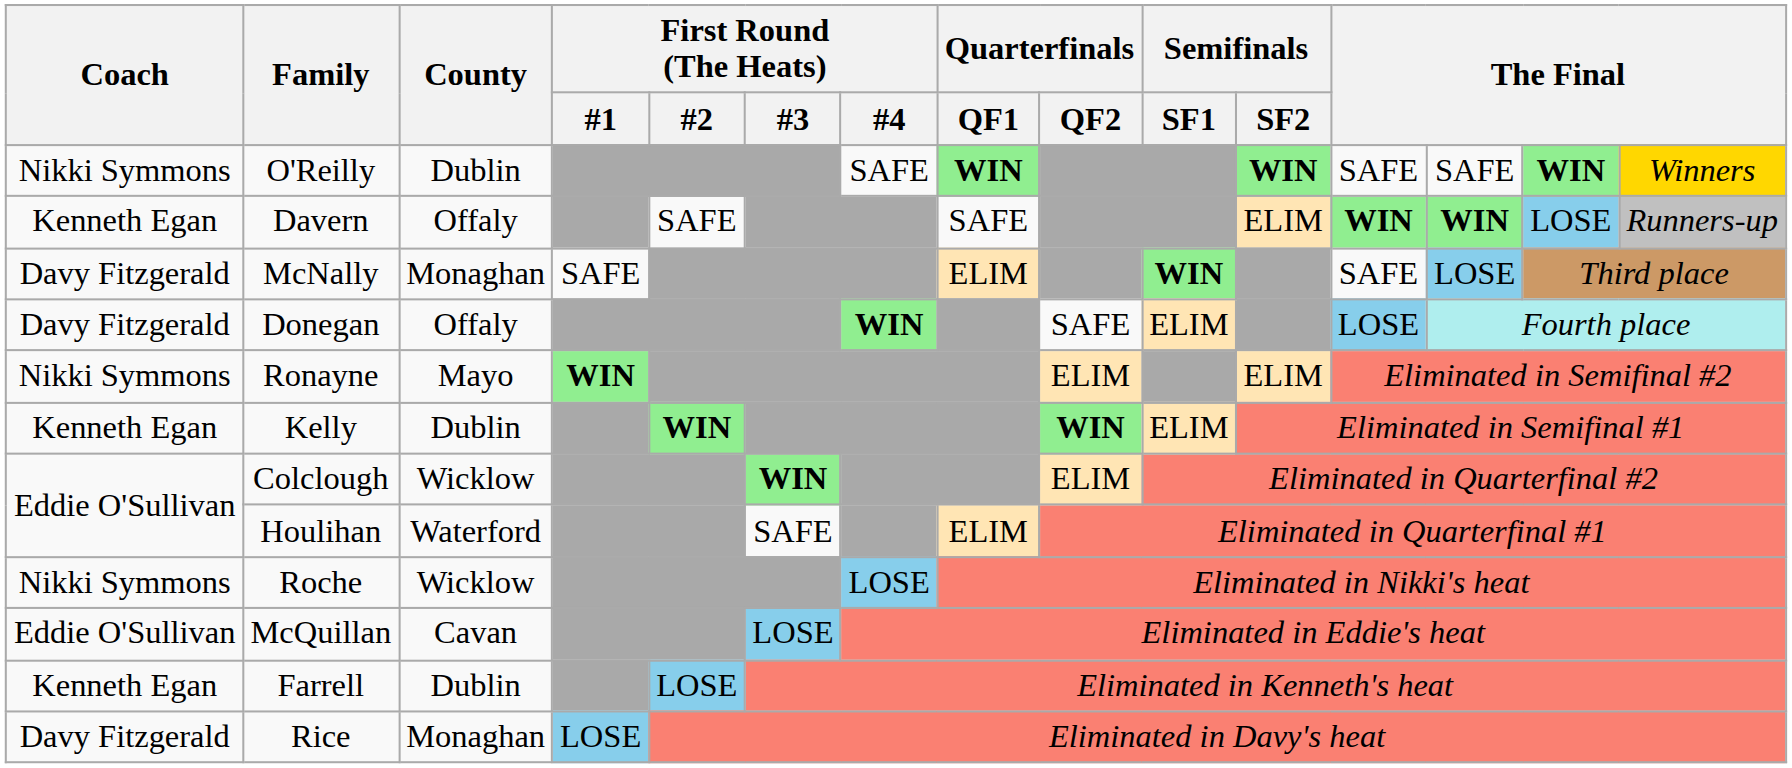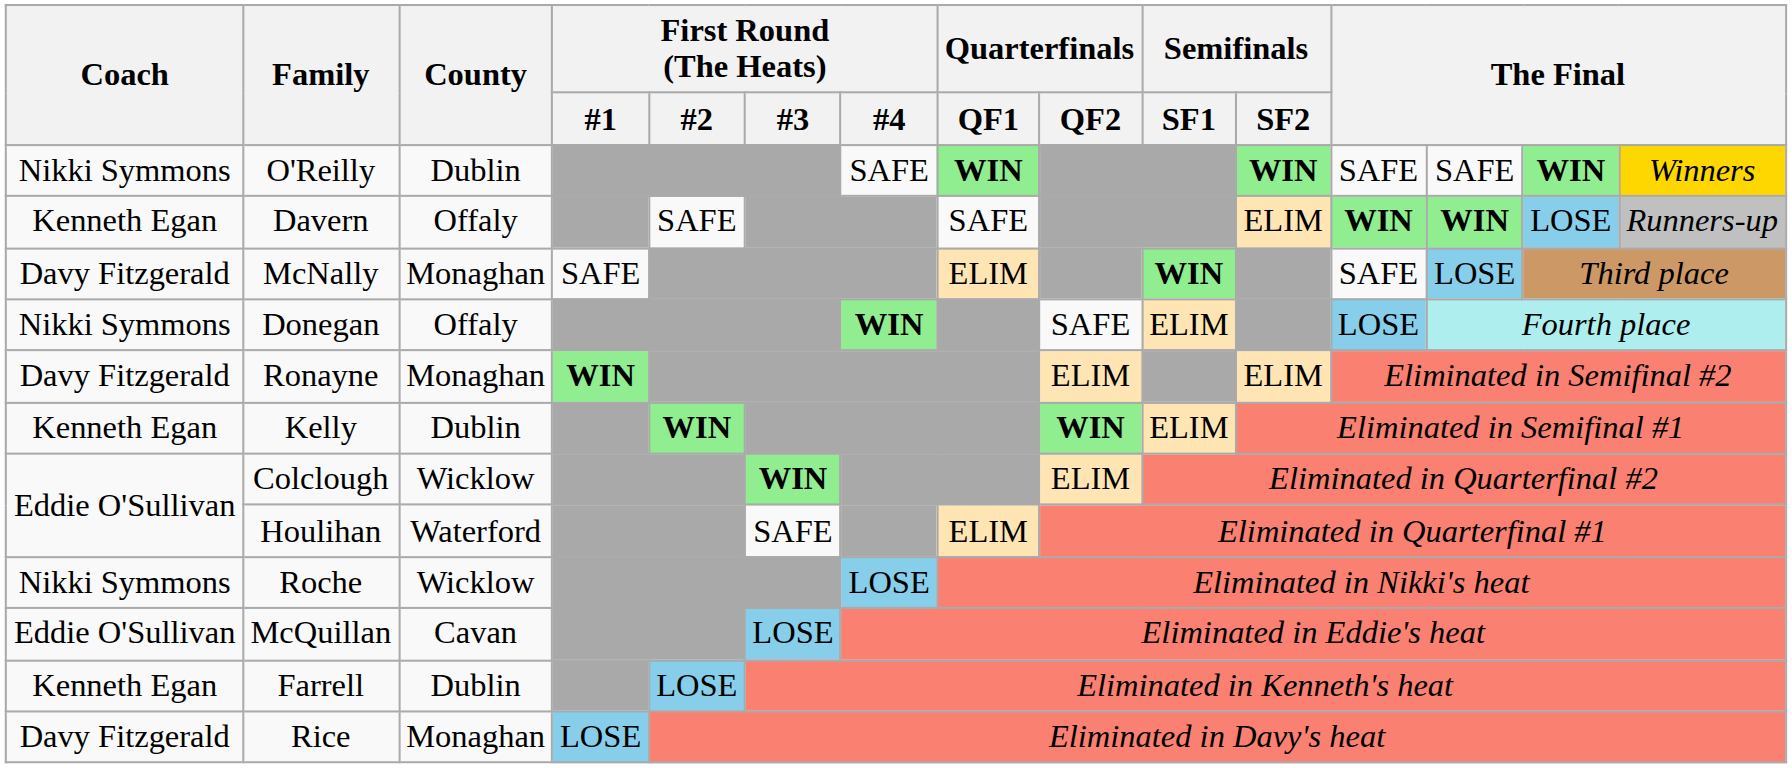 <table class="wikitable sortable" style="margin: auto; text-align: center;">
 <tr>
 <th rowspan="2">Coach</th>
 <th rowspan="2">Family</th>
 <th rowspan="2">County</th>
 <th colspan="4">First Round<br>(The Heats)</th>
 <th colspan="2">Quarterfinals</th>
 <th colspan="2">Semifinals</th>
 <th colspan="4" rowspan="2">The Final</th>
 </tr>
 <tr>
 <th>#1</th>
 <th>#2</th>
 <th>#3</th>
 <th>#4</th>
 <th>QF1</th>
 <th>QF2</th>
 <th>SF1</th>
 <th>SF2</th>
 </tr>
 <tr>
 <td>Nikki Symmons</td>
 <td>O'Reilly</td>
 <td>Dublin</td>
 <td bgcolor="darkgray" colspan="3"></td>
 <td>SAFE</td>
 <td bgcolor="lightgreen"><strong>WIN</strong></td>
 <td bgcolor="darkgray" colspan="2"></td>
 <td bgcolor="lightgreen"><strong>WIN</strong></td>
 <td>SAFE</td>
 <td>SAFE</td>
 <td bgcolor="lightgreen"><strong>WIN</strong></td>
 <td style="background:gold;"><em>Winners</em></td>
 </tr>
 <tr>
 <td>Kenneth Egan</td>
 <td>Davern</td>
 <td>Offaly</td>
 <td bgcolor="darkgray" colspan="1"></td>
 <td>SAFE</td>
 <td bgcolor="darkgray" colspan="2"></td>
 <td>SAFE</td>
 <td bgcolor="darkgray" colspan="2"></td>
 <td style="background:#ffe5b4;">ELIM</td>
 <td bgcolor="lightgreen"><strong>WIN</strong></td>
 <td bgcolor="lightgreen"><strong>WIN</strong></td>
 <td style="background:#87ceeb">LOSE</td>
 <td style="background:silver;"><em>Runners-up</em></td>
 </tr>
 <tr>
 <td>Davy Fitzgerald</td>
 <td>McNally</td>
 <td>Monaghan</td>
 <td>SAFE</td>
 <td bgcolor="darkgray" colspan="3"></td>
 <td style="background:#ffe5b4;">ELIM</td>
 <td bgcolor="darkgray" colspan="1"></td>
 <td bgcolor="lightgreen"><strong>WIN</strong></td>
 <td bgcolor="darkgray" colspan="1"></td>
 <td>SAFE</td>
 <td style="background:#87ceeb">LOSE</td>
 <td colspan="2" style="background:#c96;"><em>Third place</em></td>
 </tr>
 <tr>
-<td>Davy Fitzgerald</td>
+<td>Nikki Symmons</td>
 <td>Donegan</td>
 <td>Offaly</td>
 <td bgcolor="darkgray" colspan="3"></td>
 <td bgcolor="lightgreen"><strong>WIN</strong></td>
 <td bgcolor="darkgray" colspan="1"></td>
 <td>SAFE</td>
 <td style="background:#ffe5b4;">ELIM</td>
 <td bgcolor="darkgray" colspan="1"></td>
 <td style="background:#87ceeb">LOSE</td>
 <td colspan="3" style="background:#afeeee"><em>Fourth place</em></td>
 </tr>
 <tr>
-<td>Nikki Symmons</td>
+<td>Davy Fitzgerald</td>
 <td>Ronayne</td>
-<td>Mayo</td>
+<td>Monaghan</td>
 <td bgcolor="lightgreen"><strong>WIN</strong></td>
 <td bgcolor="darkgray" colspan="4"></td>
 <td style="background:#ffe5b4;">ELIM</td>
 <td bgcolor="darkgray" colspan="1"></td>
 <td style="background:#ffe5b4;">ELIM</td>
 <td colspan="4" style="background:#FA8072;"><em>Eliminated in Semifinal #2</em></td>
 </tr>
 <tr>
 <td>Kenneth Egan</td>
 <td>Kelly</td>
 <td>Dublin</td>
 <td bgcolor="darkgray" colspan="1"></td>
 <td bgcolor="lightgreen"><strong>WIN</strong></td>
 <td bgcolor="darkgray" colspan="3"></td>
 <td bgcolor="lightgreen"><strong>WIN</strong></td>
 <td style="background:#ffe5b4;">ELIM</td>
 <td colspan="5" style="background:#FA8072;"><em>Eliminated in Semifinal #1</em></td>
 </tr>
 <tr>
 <td rowspan="2">Eddie O'Sullivan</td>
 <td>Colclough</td>
 <td>Wicklow</td>
 <td bgcolor="darkgray" colspan="2"></td>
 <td bgcolor="lightgreen"><strong>WIN</strong></td>
 <td bgcolor="darkgray" colspan="2"></td>
 <td style="background:#ffe5b4;">ELIM</td>
 <td colspan="6" style="background:#FA8072;"><em>Eliminated in Quarterfinal #2</em></td>
 </tr>
 <tr>
 <td>Houlihan</td>
 <td>Waterford</td>
 <td bgcolor="darkgray" colspan="2"></td>
 <td>SAFE</td>
 <td bgcolor="darkgray" colspan="1"></td>
 <td style="background:#ffe5b4;">ELIM</td>
 <td colspan="7" style="background:#FA8072;"><em>Eliminated in Quarterfinal #1</em></td>
 </tr>
 <tr>
 <td>Nikki Symmons</td>
 <td>Roche</td>
 <td>Wicklow</td>
 <td bgcolor="darkgray" colspan="3"></td>
 <td style="background:#87ceeb">LOSE</td>
 <td colspan="8" style="background:#FA8072;"><em>Eliminated in Nikki's heat</em></td>
 </tr>
 <tr>
 <td>Eddie O'Sullivan</td>
 <td>McQuillan</td>
 <td>Cavan</td>
 <td bgcolor="darkgray" colspan="2"></td>
 <td style="background:#87ceeb">LOSE</td>
 <td colspan="9" style="background:#FA8072;"><em>Eliminated in Eddie's heat</em></td>
 </tr>
 <tr>
 <td>Kenneth Egan</td>
 <td>Farrell</td>
 <td>Dublin</td>
 <td bgcolor="darkgray" colspan="1"></td>
 <td style="background:#87ceeb">LOSE</td>
 <td colspan="10" style="background:#FA8072;"><em>Eliminated in Kenneth's heat</em></td>
 </tr>
 <tr>
 <td>Davy Fitzgerald</td>
 <td>Rice</td>
 <td>Monaghan</td>
 <td style="background:#87ceeb">LOSE</td>
 <td colspan="11" style="background:#FA8072;"><em>Eliminated in Davy's heat</em></td>
 </tr>
 </table>
